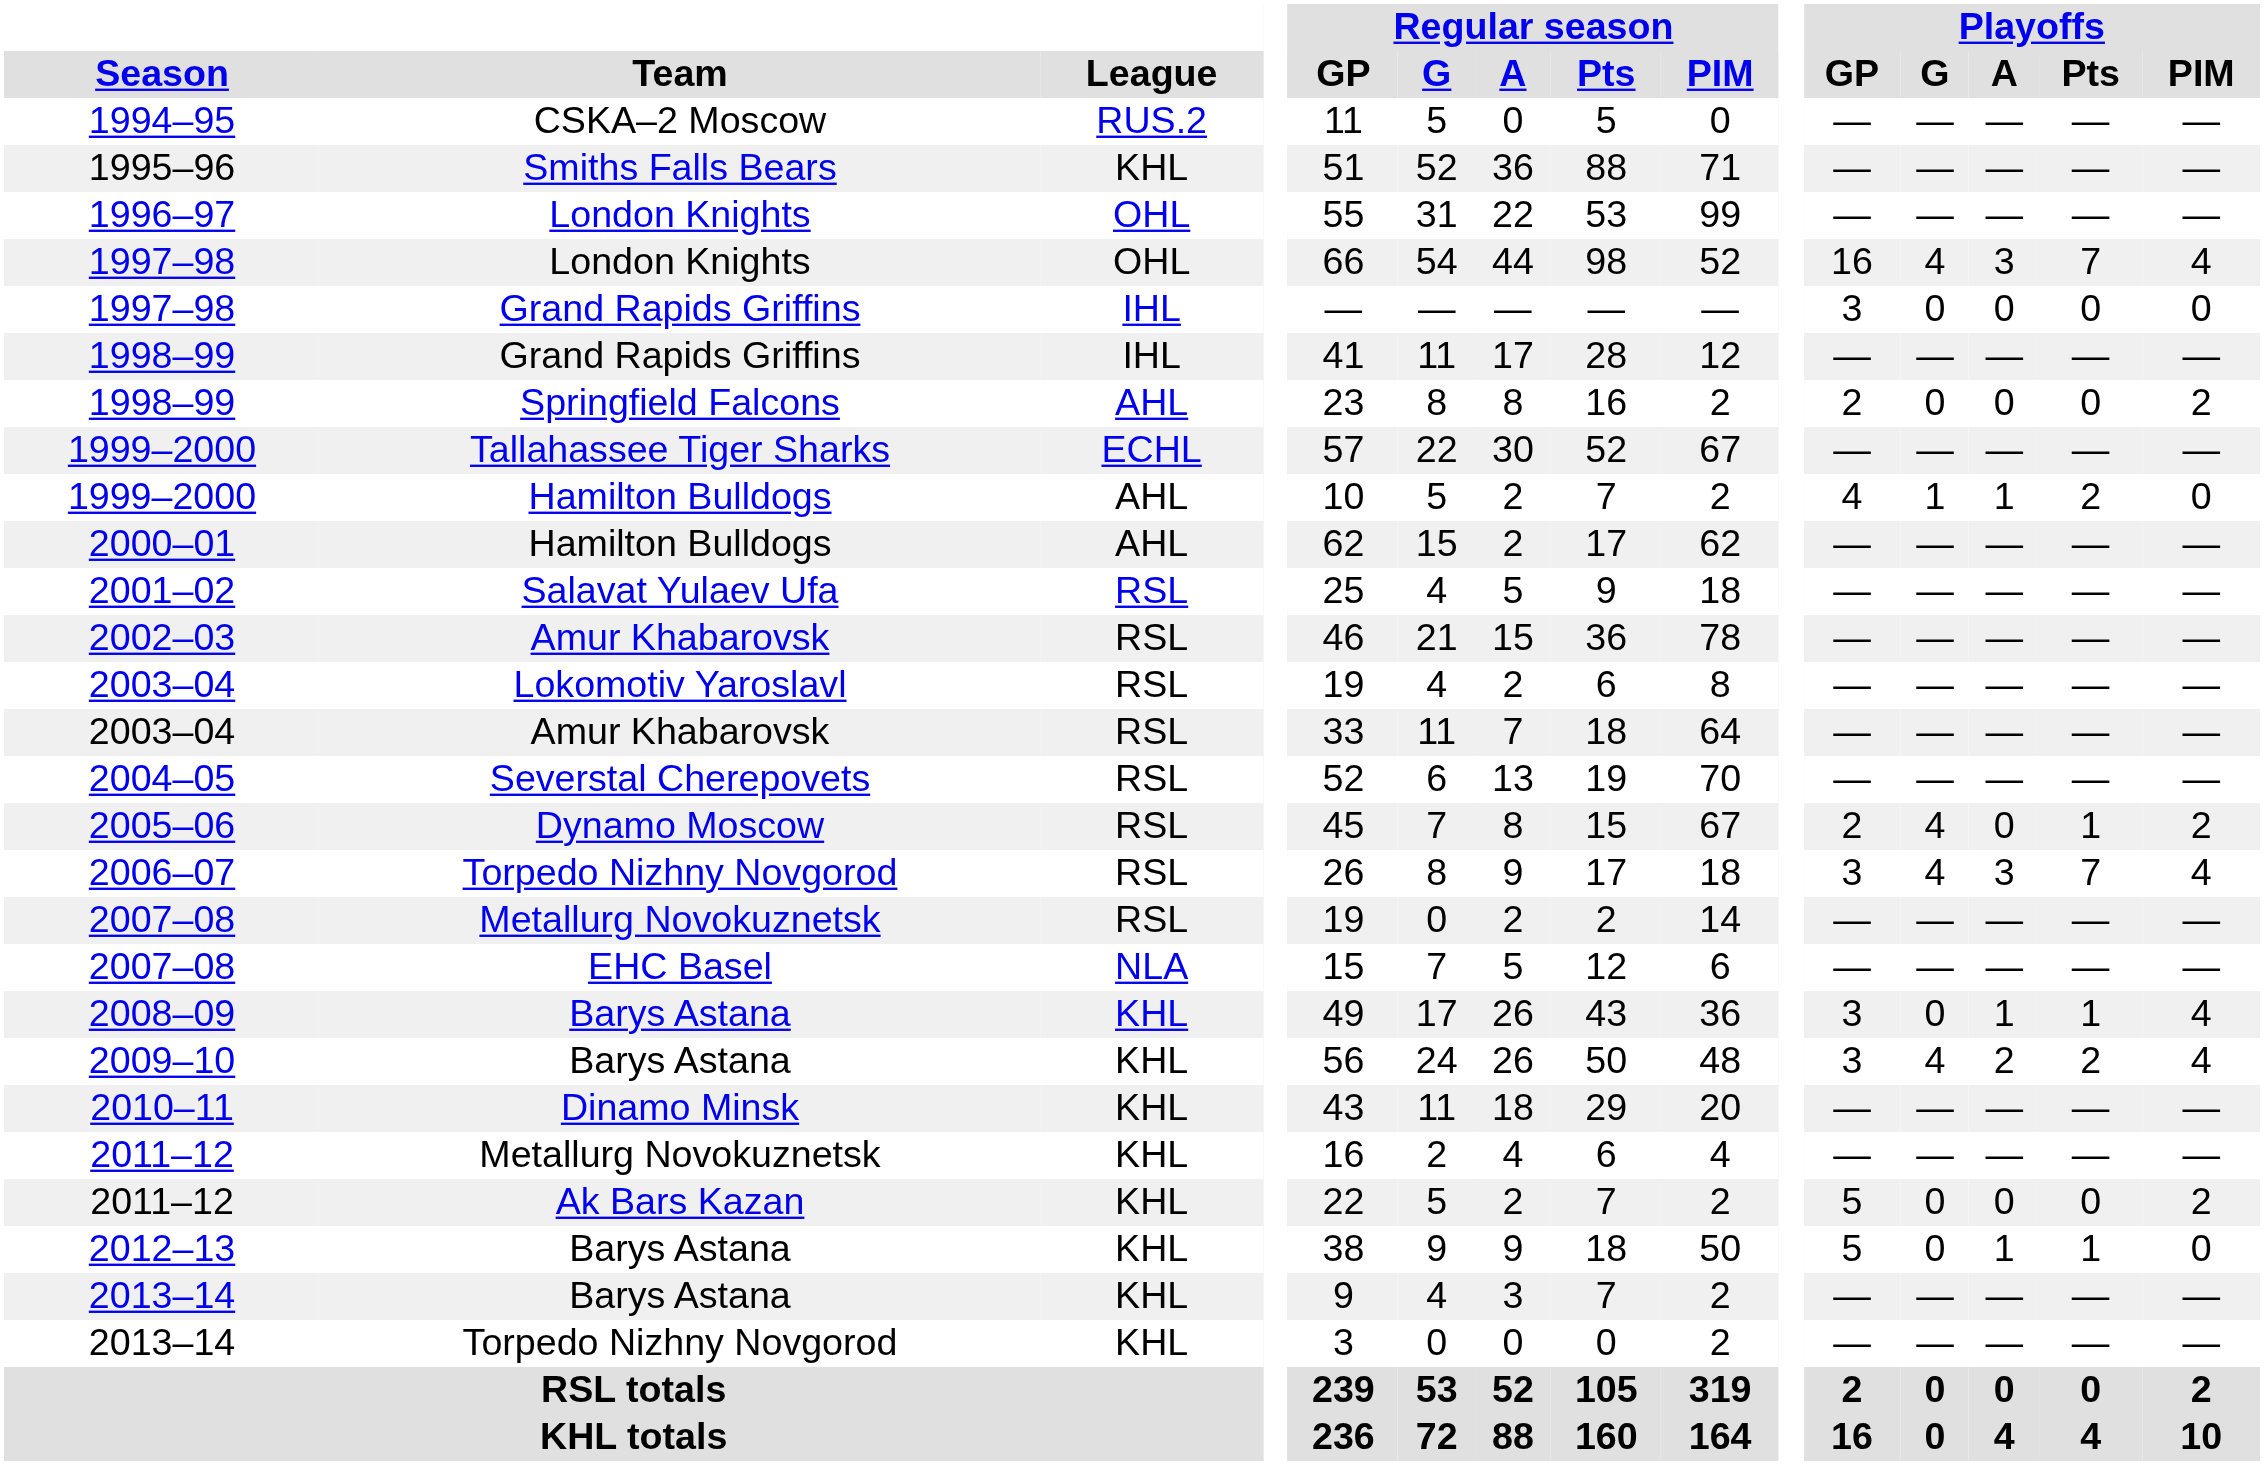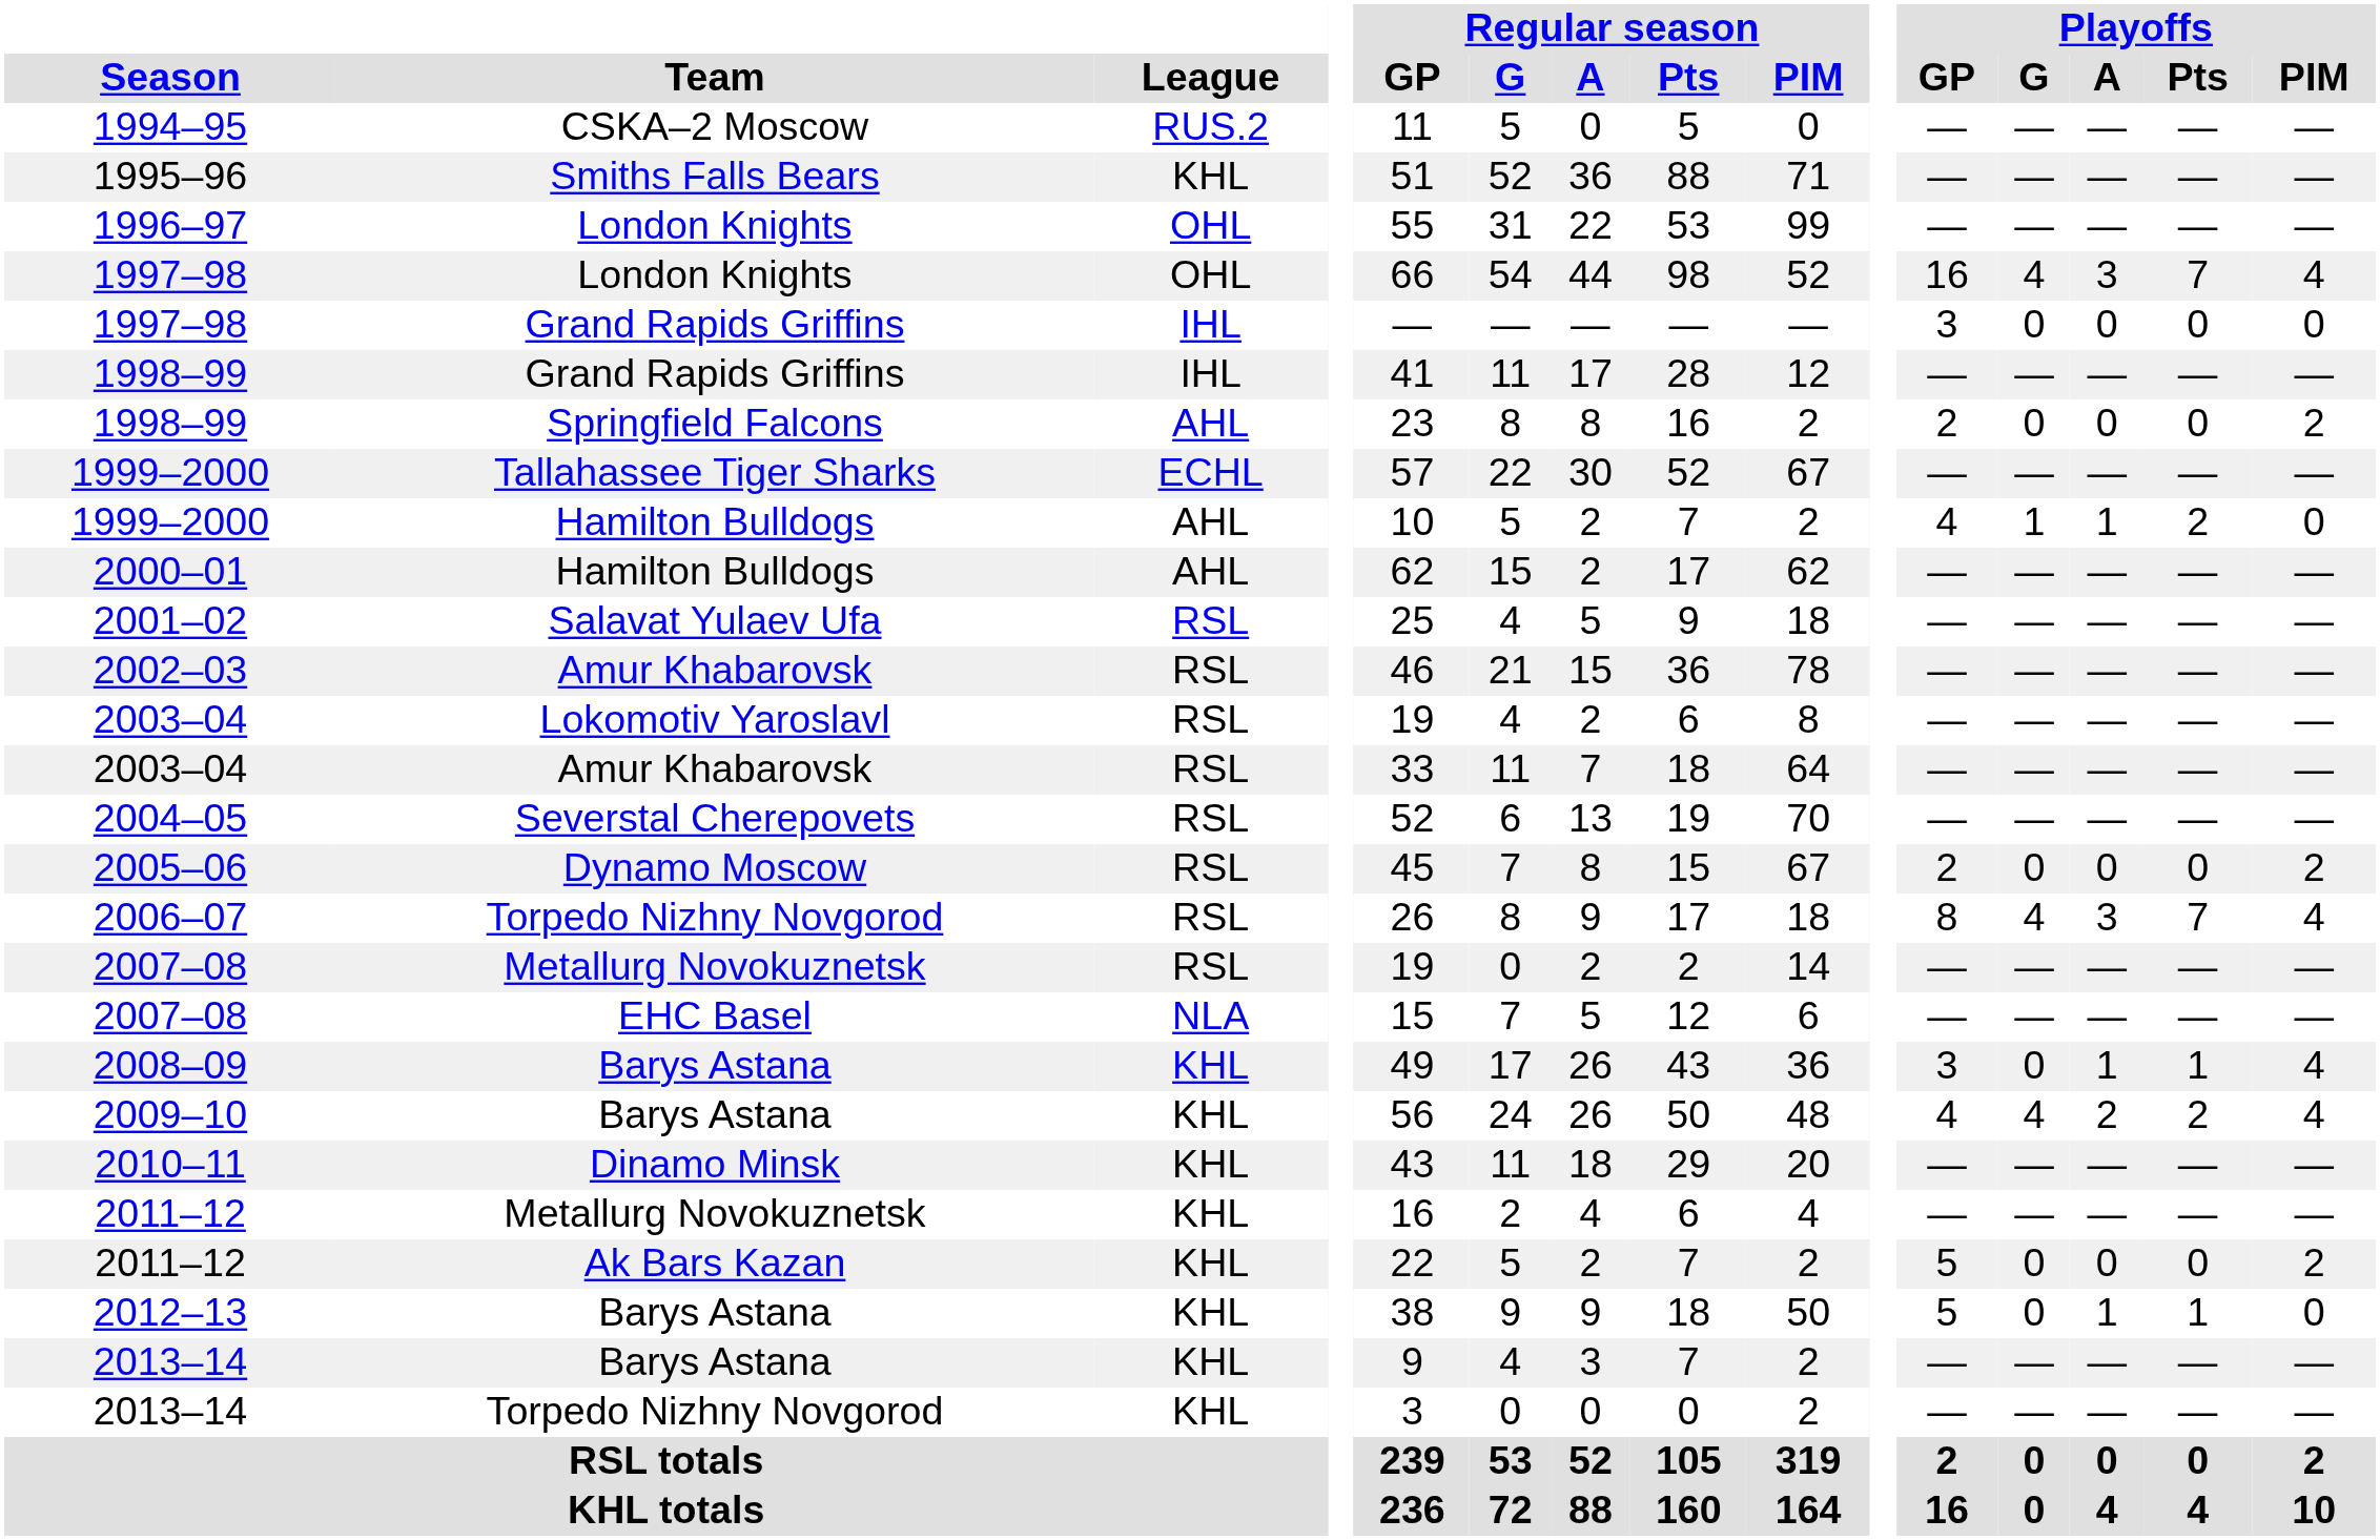 <table border="0" cellpadding="1" cellspacing="0" style="text-align:center; width:60em">
 <tr bgcolor="#e0e0e0">
 <th colspan="3" bgcolor="#ffffff"> </th>
 <th rowspan="99" bgcolor="#ffffff"> </th>
 <th colspan="5"><a href='#'>Regular season</a></th>
 <th rowspan="99" bgcolor="#ffffff"> </th>
 <th colspan="5"><a href='#'>Playoffs</a></th>
 </tr>
 <tr bgcolor="#e0e0e0">
 <th><a href='#'>Season</a></th>
 <th>Team</th>
 <th>League</th>
 <th>GP</th>
 <th><a href='#'>G</a></th>
 <th><a href='#'>A</a></th>
 <th><a href='#'>Pts</a></th>
 <th><a href='#'>PIM</a></th>
 <th>GP</th>
 <th>G</th>
 <th>A</th>
 <th>Pts</th>
 <th>PIM</th>
 </tr>
 <tr>
 <td><a href='#'>1994–95</a></td>
 <td>CSKA–2 Moscow</td>
 <td><a href='#'>RUS.2</a></td>
 <td>11</td>
 <td>5</td>
 <td>0</td>
 <td>5</td>
 <td>0</td>
 <td>—</td>
 <td>—</td>
 <td>—</td>
 <td>—</td>
 <td>—</td>
 </tr>
 <tr bgcolor="#f0f0f0">
 <td>1995–96</td>
 <td><a href='#'>Smiths Falls Bears</a></td>
 <td>KHL</td>
 <td>51</td>
 <td>52</td>
 <td>36</td>
 <td>88</td>
 <td>71</td>
 <td>—</td>
 <td>—</td>
 <td>—</td>
 <td>—</td>
 <td>—</td>
 </tr>
 <tr>
 <td><a href='#'>1996–97</a></td>
 <td><a href='#'>London Knights</a></td>
 <td><a href='#'>OHL</a></td>
 <td>55</td>
 <td>31</td>
 <td>22</td>
 <td>53</td>
 <td>99</td>
 <td>—</td>
 <td>—</td>
 <td>—</td>
 <td>—</td>
 <td>—</td>
 </tr>
 <tr bgcolor="#f0f0f0">
 <td><a href='#'>1997–98</a></td>
 <td>London Knights</td>
 <td>OHL</td>
 <td>66</td>
 <td>54</td>
 <td>44</td>
 <td>98</td>
 <td>52</td>
 <td>16</td>
 <td>4</td>
 <td>3</td>
 <td>7</td>
 <td>4</td>
 </tr>
 <tr>
 <td><a href='#'>1997–98</a></td>
 <td><a href='#'>Grand Rapids Griffins</a></td>
 <td><a href='#'>IHL</a></td>
 <td>—</td>
 <td>—</td>
 <td>—</td>
 <td>—</td>
 <td>—</td>
 <td>3</td>
 <td>0</td>
 <td>0</td>
 <td>0</td>
 <td>0</td>
 </tr>
 <tr bgcolor="#f0f0f0">
 <td><a href='#'>1998–99</a></td>
 <td>Grand Rapids Griffins</td>
 <td>IHL</td>
 <td>41</td>
 <td>11</td>
 <td>17</td>
 <td>28</td>
 <td>12</td>
 <td>—</td>
 <td>—</td>
 <td>—</td>
 <td>—</td>
 <td>—</td>
 </tr>
 <tr>
 <td><a href='#'>1998–99</a></td>
 <td><a href='#'>Springfield Falcons</a></td>
 <td><a href='#'>AHL</a></td>
 <td>23</td>
 <td>8</td>
 <td>8</td>
 <td>16</td>
 <td>2</td>
 <td>2</td>
 <td>0</td>
 <td>0</td>
 <td>0</td>
 <td>2</td>
 </tr>
 <tr bgcolor="#f0f0f0">
 <td><a href='#'>1999–2000</a></td>
 <td><a href='#'>Tallahassee Tiger Sharks</a></td>
 <td><a href='#'>ECHL</a></td>
 <td>57</td>
 <td>22</td>
 <td>30</td>
 <td>52</td>
 <td>67</td>
 <td>—</td>
 <td>—</td>
 <td>—</td>
 <td>—</td>
 <td>—</td>
 </tr>
 <tr>
 <td><a href='#'>1999–2000</a></td>
 <td><a href='#'>Hamilton Bulldogs</a></td>
 <td>AHL</td>
 <td>10</td>
 <td>5</td>
 <td>2</td>
 <td>7</td>
 <td>2</td>
 <td>4</td>
 <td>1</td>
 <td>1</td>
 <td>2</td>
 <td>0</td>
 </tr>
 <tr bgcolor="#f0f0f0">
 <td><a href='#'>2000–01</a></td>
 <td>Hamilton Bulldogs</td>
 <td>AHL</td>
 <td>62</td>
 <td>15</td>
 <td>2</td>
 <td>17</td>
 <td>62</td>
 <td>—</td>
 <td>—</td>
 <td>—</td>
 <td>—</td>
 <td>—</td>
 </tr>
 <tr>
 <td><a href='#'>2001–02</a></td>
 <td><a href='#'>Salavat Yulaev Ufa</a></td>
 <td><a href='#'>RSL</a></td>
 <td>25</td>
 <td>4</td>
 <td>5</td>
 <td>9</td>
 <td>18</td>
 <td>—</td>
 <td>—</td>
 <td>—</td>
 <td>—</td>
 <td>—</td>
 </tr>
 <tr bgcolor="#f0f0f0">
 <td><a href='#'>2002–03</a></td>
 <td><a href='#'>Amur Khabarovsk</a></td>
 <td>RSL</td>
 <td>46</td>
 <td>21</td>
 <td>15</td>
 <td>36</td>
 <td>78</td>
 <td>—</td>
 <td>—</td>
 <td>—</td>
 <td>—</td>
 <td>—</td>
 </tr>
 <tr>
 <td><a href='#'>2003–04</a></td>
 <td><a href='#'>Lokomotiv Yaroslavl</a></td>
 <td>RSL</td>
 <td>19</td>
 <td>4</td>
 <td>2</td>
 <td>6</td>
 <td>8</td>
 <td>—</td>
 <td>—</td>
 <td>—</td>
 <td>—</td>
 <td>—</td>
 </tr>
 <tr bgcolor="#f0f0f0">
 <td>2003–04</td>
 <td>Amur Khabarovsk</td>
 <td>RSL</td>
 <td>33</td>
 <td>11</td>
 <td>7</td>
 <td>18</td>
 <td>64</td>
 <td>—</td>
 <td>—</td>
 <td>—</td>
 <td>—</td>
 <td>—</td>
 </tr>
 <tr>
 <td><a href='#'>2004–05</a></td>
 <td><a href='#'>Severstal Cherepovets</a></td>
 <td>RSL</td>
 <td>52</td>
 <td>6</td>
 <td>13</td>
 <td>19</td>
 <td>70</td>
 <td>—</td>
 <td>—</td>
 <td>—</td>
 <td>—</td>
 <td>—</td>
 </tr>
 <tr bgcolor="#f0f0f0">
 <td><a href='#'>2005–06</a></td>
 <td><a href='#'>Dynamo Moscow</a></td>
 <td>RSL</td>
 <td>45</td>
 <td>7</td>
 <td>8</td>
 <td>15</td>
 <td>67</td>
 <td>2</td>
-<td>4</td>
 <td>0</td>
-<td>1</td>
+<td>0</td>
+<td>0</td>
 <td>2</td>
 </tr>
 <tr>
 <td><a href='#'>2006–07</a></td>
 <td><a href='#'>Torpedo Nizhny Novgorod</a></td>
 <td>RSL</td>
 <td>26</td>
 <td>8</td>
 <td>9</td>
 <td>17</td>
 <td>18</td>
-<td>3</td>
+<td>8</td>
 <td>4</td>
 <td>3</td>
 <td>7</td>
 <td>4</td>
 </tr>
 <tr bgcolor="#f0f0f0">
 <td><a href='#'>2007–08</a></td>
 <td><a href='#'>Metallurg Novokuznetsk</a></td>
 <td>RSL</td>
 <td>19</td>
 <td>0</td>
 <td>2</td>
 <td>2</td>
 <td>14</td>
 <td>—</td>
 <td>—</td>
 <td>—</td>
 <td>—</td>
 <td>—</td>
 </tr>
 <tr>
 <td><a href='#'>2007–08</a></td>
 <td><a href='#'>EHC Basel</a></td>
 <td><a href='#'>NLA</a></td>
 <td>15</td>
 <td>7</td>
 <td>5</td>
 <td>12</td>
 <td>6</td>
 <td>—</td>
 <td>—</td>
 <td>—</td>
 <td>—</td>
 <td>—</td>
 </tr>
 <tr bgcolor="#f0f0f0">
 <td><a href='#'>2008–09</a></td>
 <td><a href='#'>Barys Astana</a></td>
 <td><a href='#'>KHL</a></td>
 <td>49</td>
 <td>17</td>
 <td>26</td>
 <td>43</td>
 <td>36</td>
 <td>3</td>
 <td>0</td>
 <td>1</td>
 <td>1</td>
 <td>4</td>
 </tr>
 <tr>
 <td><a href='#'>2009–10</a></td>
 <td>Barys Astana</td>
 <td>KHL</td>
 <td>56</td>
 <td>24</td>
 <td>26</td>
 <td>50</td>
 <td>48</td>
-<td>3</td>
+<td>4</td>
 <td>4</td>
 <td>2</td>
 <td>2</td>
 <td>4</td>
 </tr>
 <tr bgcolor="#f0f0f0">
 <td><a href='#'>2010–11</a></td>
 <td><a href='#'>Dinamo Minsk</a></td>
 <td>KHL</td>
 <td>43</td>
 <td>11</td>
 <td>18</td>
 <td>29</td>
 <td>20</td>
 <td>—</td>
 <td>—</td>
 <td>—</td>
 <td>—</td>
 <td>—</td>
 </tr>
 <tr>
 <td><a href='#'>2011–12</a></td>
 <td>Metallurg Novokuznetsk</td>
 <td>KHL</td>
 <td>16</td>
 <td>2</td>
 <td>4</td>
 <td>6</td>
 <td>4</td>
 <td>—</td>
 <td>—</td>
 <td>—</td>
 <td>—</td>
 <td>—</td>
 </tr>
 <tr bgcolor="#f0f0f0">
 <td>2011–12</td>
 <td><a href='#'>Ak Bars Kazan</a></td>
 <td>KHL</td>
 <td>22</td>
 <td>5</td>
 <td>2</td>
 <td>7</td>
 <td>2</td>
 <td>5</td>
 <td>0</td>
 <td>0</td>
 <td>0</td>
 <td>2</td>
 </tr>
 <tr>
 <td><a href='#'>2012–13</a></td>
 <td>Barys Astana</td>
 <td>KHL</td>
 <td>38</td>
 <td>9</td>
 <td>9</td>
 <td>18</td>
 <td>50</td>
 <td>5</td>
 <td>0</td>
 <td>1</td>
 <td>1</td>
 <td>0</td>
 </tr>
 <tr bgcolor="#f0f0f0">
 <td><a href='#'>2013–14</a></td>
 <td>Barys Astana</td>
 <td>KHL</td>
 <td>9</td>
 <td>4</td>
 <td>3</td>
 <td>7</td>
 <td>2</td>
 <td>—</td>
 <td>—</td>
 <td>—</td>
 <td>—</td>
 <td>—</td>
 </tr>
 <tr>
 <td>2013–14</td>
 <td>Torpedo Nizhny Novgorod</td>
 <td>KHL</td>
 <td>3</td>
 <td>0</td>
 <td>0</td>
 <td>0</td>
 <td>2</td>
 <td>—</td>
 <td>—</td>
 <td>—</td>
 <td>—</td>
 <td>—</td>
 </tr>
 <tr bgcolor="#e0e0e0">
 <th colspan="3">RSL totals</th>
 <th>239</th>
 <th>53</th>
 <th>52</th>
 <th>105</th>
 <th>319</th>
 <th>2</th>
 <th>0</th>
 <th>0</th>
 <th>0</th>
 <th>2</th>
 </tr>
 <tr bgcolor="#e0e0e0">
 <th colspan="3">KHL totals</th>
 <th>236</th>
 <th>72</th>
 <th>88</th>
 <th>160</th>
 <th>164</th>
 <th>16</th>
 <th>0</th>
 <th>4</th>
 <th>4</th>
 <th>10</th>
 </tr>
 </table>
